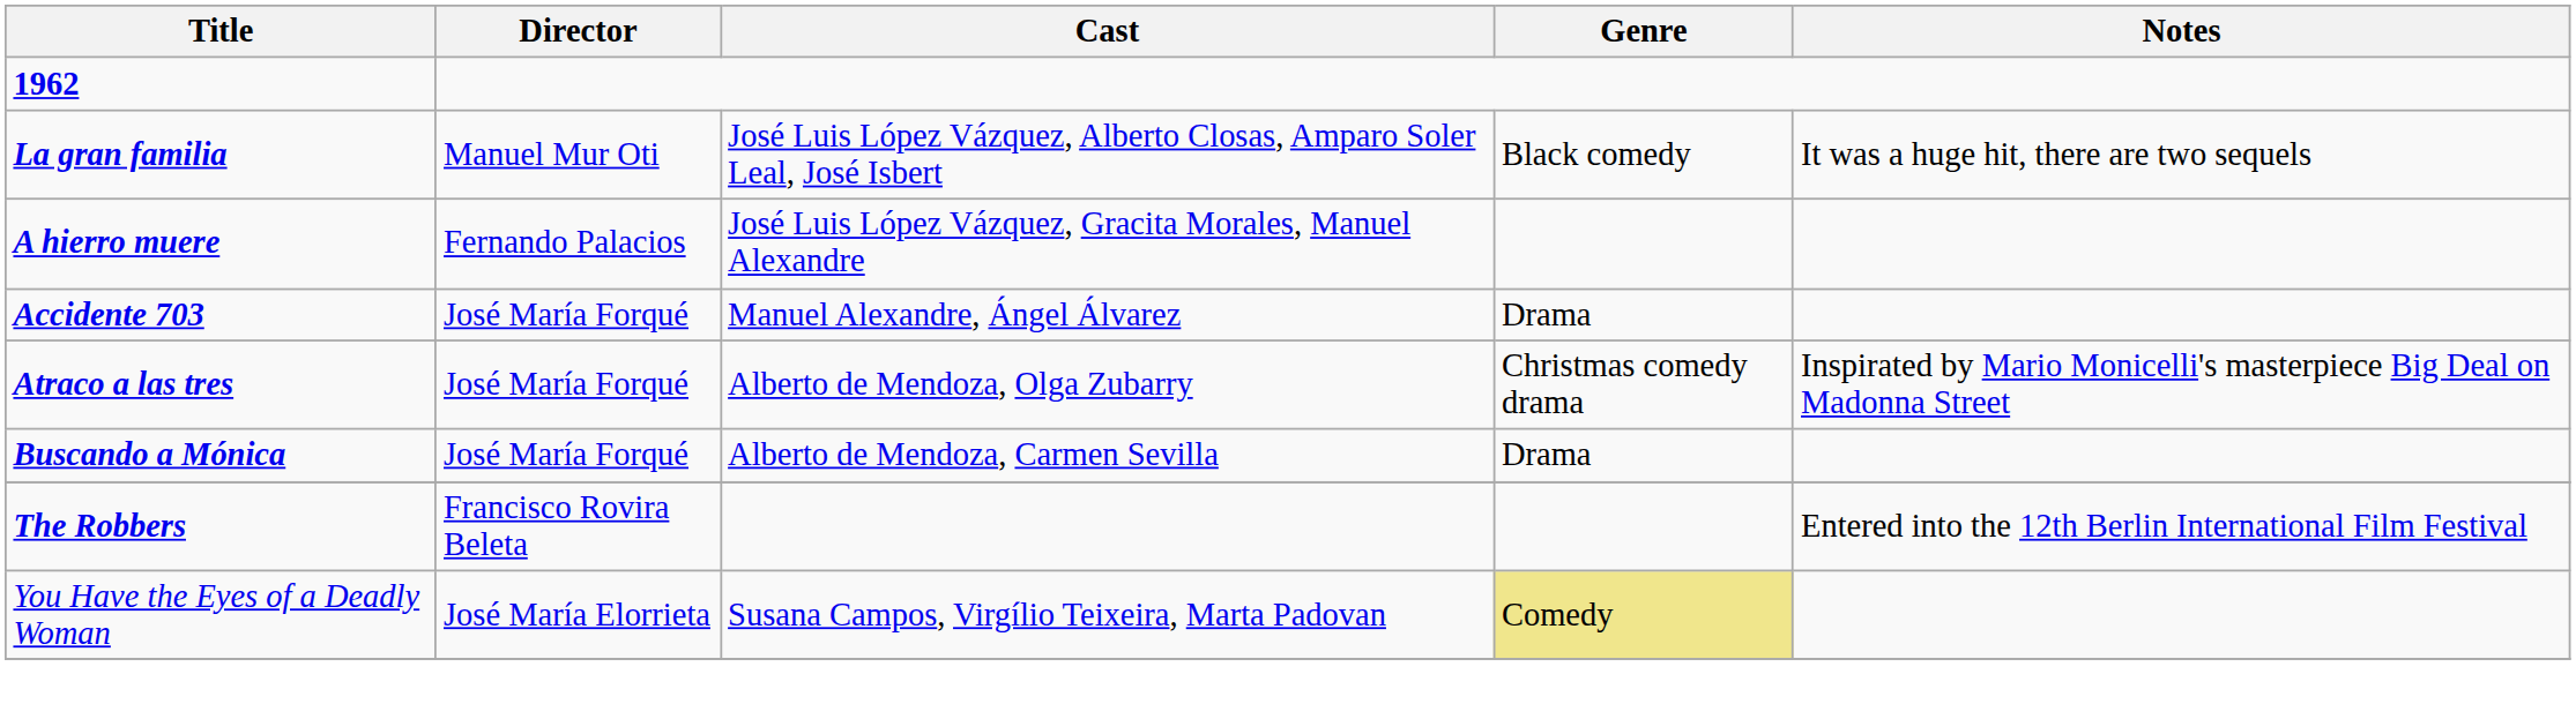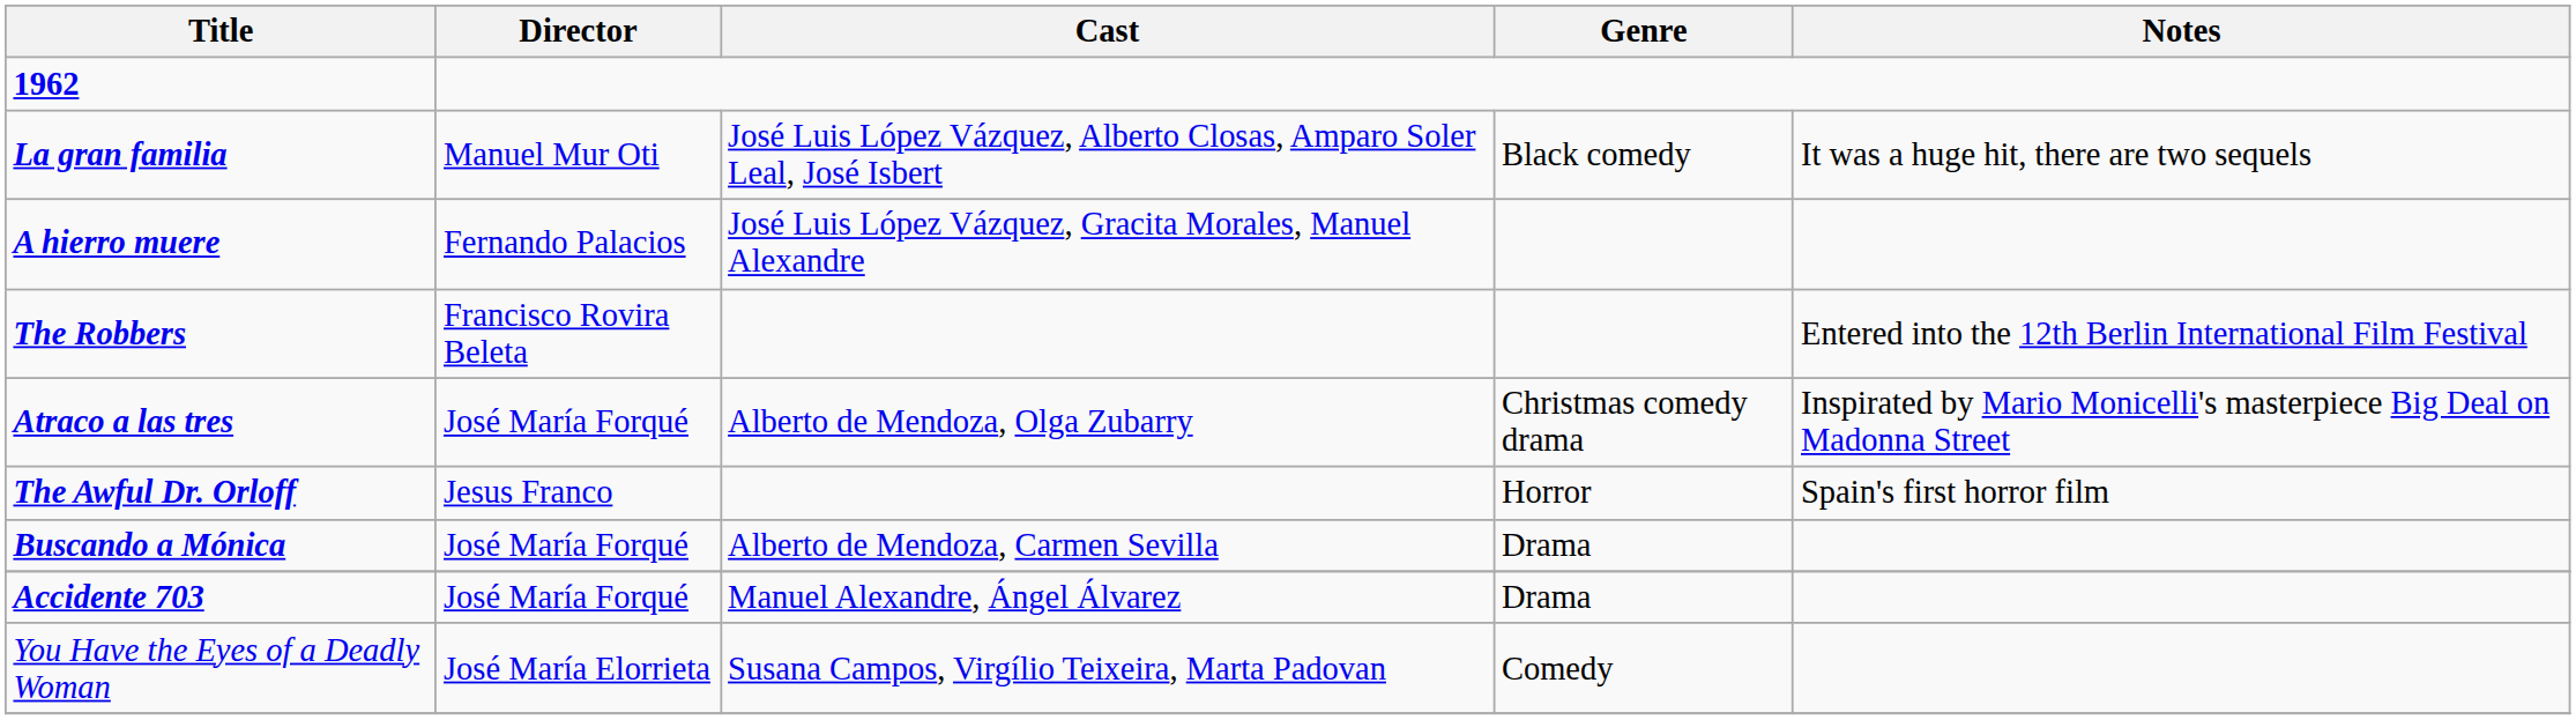 <table class="wikitable">
 <tr>
 <th>Title</th>
 <th>Director</th>
 <th>Cast</th>
 <th>Genre</th>
 <th>Notes</th>
 </tr>
 <tr>
 <td><strong><a href='#'>1962</a></strong></td>
 </tr>
 <tr>
 <td><strong><em><a href='#'>La gran familia</a></em></strong></td>
 <td><a href='#'>Manuel Mur Oti</a></td>
 <td><a href='#'>José Luis López Vázquez</a>, <a href='#'>Alberto Closas</a>, <a href='#'>Amparo Soler Leal</a>, <a href='#'>José Isbert</a></td>
 <td>Black comedy</td>
 <td>It was a huge hit, there are two sequels</td>
 </tr>
 <tr>
 <td><strong><em><a href='#'>A hierro muere</a></em></strong></td>
 <td><a href='#'>Fernando Palacios</a></td>
 <td><a href='#'>José Luis López Vázquez</a>, <a href='#'>Gracita Morales</a>, <a href='#'>Manuel Alexandre</a></td>
 <td></td>
 <td></td>
 </tr>
 <tr>
-<td><strong><em><a href='#'>Accidente 703</a></em></strong></td>
-<td><a href='#'>José María Forqué</a></td>
-<td><a href='#'>Manuel Alexandre</a>, <a href='#'>Ángel Álvarez</a></td>
-<td>Drama</td>
+<td><strong><em><a href='#'>The Robbers</a></em></strong></td>
+<td><a href='#'>Francisco Rovira Beleta</a></td>
 <td></td>
+<td></td>
+<td>Entered into the <a href='#'>12th Berlin International Film Festival</a></td>
 </tr>
 <tr>
 <td><strong><em><a href='#'>Atraco a las tres</a></em></strong></td>
 <td><a href='#'>José María Forqué</a></td>
 <td><a href='#'>Alberto de Mendoza</a>, <a href='#'>Olga Zubarry</a></td>
 <td>Christmas comedy drama</td>
 <td>Inspirated by <a href='#'>Mario Monicelli</a>'s masterpiece <a href='#'>Big Deal on Madonna Street</a></td>
+</tr>
+<tr>
+<td><strong><em><a href='#'>The Awful Dr. Orloff</a></em></strong></td>
+<td><a href='#'>Jesus Franco</a></td>
+<td></td>
+<td>Horror</td>
+<td>Spain's first horror film</td>
 </tr>
 <tr>
 <td><strong><em><a href='#'>Buscando a Mónica</a></em></strong></td>
 <td><a href='#'>José María Forqué</a></td>
 <td><a href='#'>Alberto de Mendoza</a>, <a href='#'>Carmen Sevilla</a></td>
 <td>Drama</td>
 <td></td>
 </tr>
 <tr>
 </tr>
 <tr>
 </tr>
 <tr>
-<td><strong><em><a href='#'>The Robbers</a></em></strong></td>
-<td><a href='#'>Francisco Rovira Beleta</a></td>
+<td><strong><em><a href='#'>Accidente 703</a></em></strong></td>
+<td><a href='#'>José María Forqué</a></td>
+<td><a href='#'>Manuel Alexandre</a>, <a href='#'>Ángel Álvarez</a></td>
+<td>Drama</td>
 <td></td>
-<td></td>
-<td>Entered into the <a href='#'>12th Berlin International Film Festival</a></td>
 </tr>
 <tr El Camino  Small village near mountains with Daniel a 17 year old boy about to leave to get an education.>
 <td><em><a href='#'>You Have the Eyes of a Deadly Woman</a></em></td>
 <td><a href='#'>José María Elorrieta</a></td>
 <td><a href='#'>Susana Campos</a>, <a href='#'>Virgílio Teixeira</a>, <a href='#'>Marta Padovan</a></td>
-<td style="background: khaki;">Comedy</td>
+<td>Comedy</td>
 <td></td>
 </tr>
 <tr>
 </tr>
 </table>
